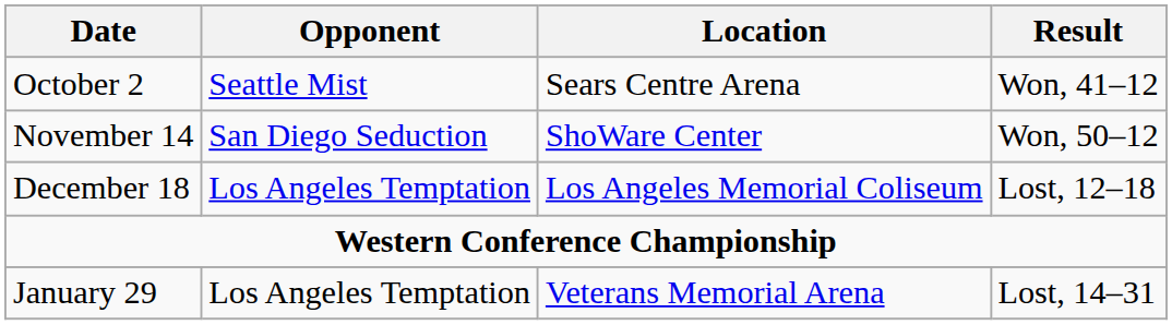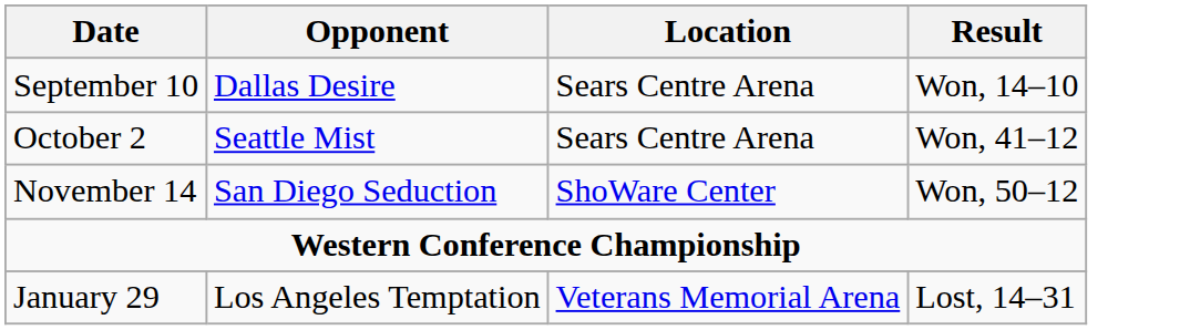 <table class="wikitable">
 <tr>
 <th>Date</th>
 <th>Opponent</th>
 <th>Location</th>
 <th>Result</th>
+</tr>
+<tr>
+<td>September 10</td>
+<td><a href='#'>Dallas Desire</a></td>
+<td>Sears Centre Arena</td>
+<td>Won, 14–10</td>
 </tr>
 <tr>
 <td>October 2</td>
 <td><a href='#'>Seattle Mist</a></td>
 <td>Sears Centre Arena</td>
 <td>Won, 41–12</td>
 </tr>
 <tr>
 <td>November 14</td>
 <td><a href='#'>San Diego Seduction</a></td>
 <td><a href='#'>ShoWare Center</a></td>
 <td>Won, 50–12</td>
 </tr>
 <tr>
-<td>December 18</td>
-<td><a href='#'>Los Angeles Temptation</a></td>
-<td><a href='#'>Los Angeles Memorial Coliseum</a></td>
-<td>Lost, 12–18</td>
-</tr>
-<tr>
 <td colspan=4 style="text-align:center;"><strong>Western Conference Championship</strong></td>
 </tr>
 <tr>
 <td>January 29</td>
 <td>Los Angeles Temptation</td>
 <td><a href='#'>Veterans Memorial Arena</a></td>
 <td>Lost, 14–31</td>
 </tr>
 </table>
